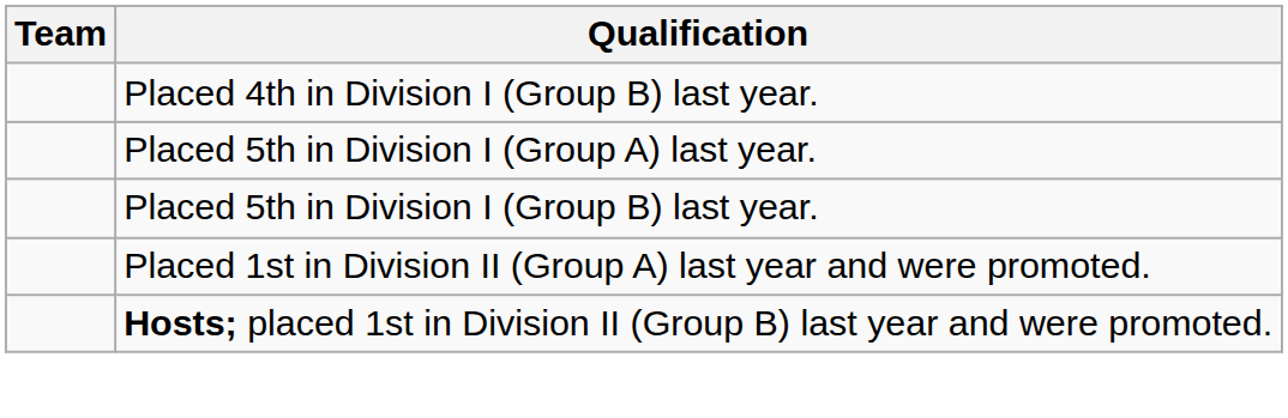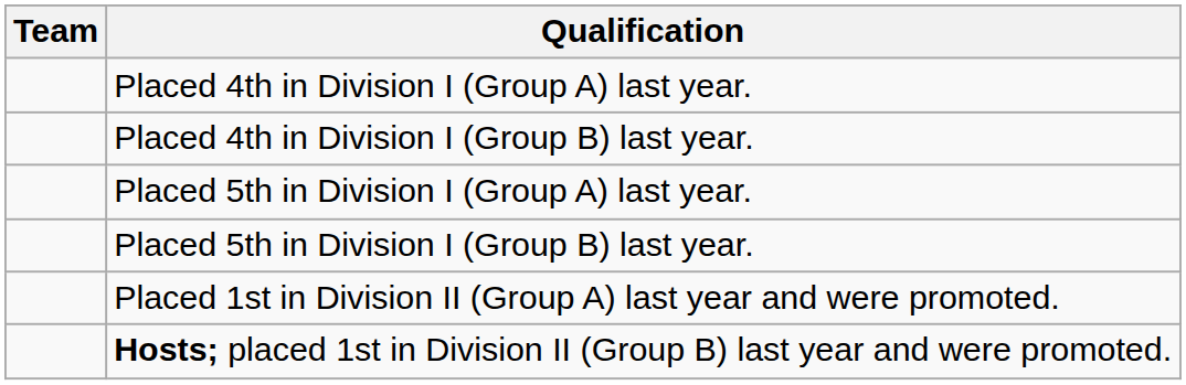 <table class="wikitable">
 <tr>
 <th>Team</th>
 <th>Qualification</th>
+</tr>
+<tr>
+<td></td>
+<td>Placed 4th in Division I (Group A) last year.</td>
 </tr>
 <tr>
 <td></td>
 <td>Placed 4th in Division I (Group B) last year.</td>
 </tr>
 <tr>
 <td></td>
 <td>Placed 5th in Division I (Group A) last year.</td>
 </tr>
 <tr>
 <td></td>
 <td>Placed 5th in Division I (Group B) last year.</td>
 </tr>
 <tr>
 <td></td>
 <td>Placed 1st in Division II (Group A) last year and were promoted.</td>
 </tr>
 <tr>
 <td></td>
 <td><strong>Hosts;</strong> placed 1st in Division II (Group B) last year and were promoted.</td>
 </tr>
 </table>
